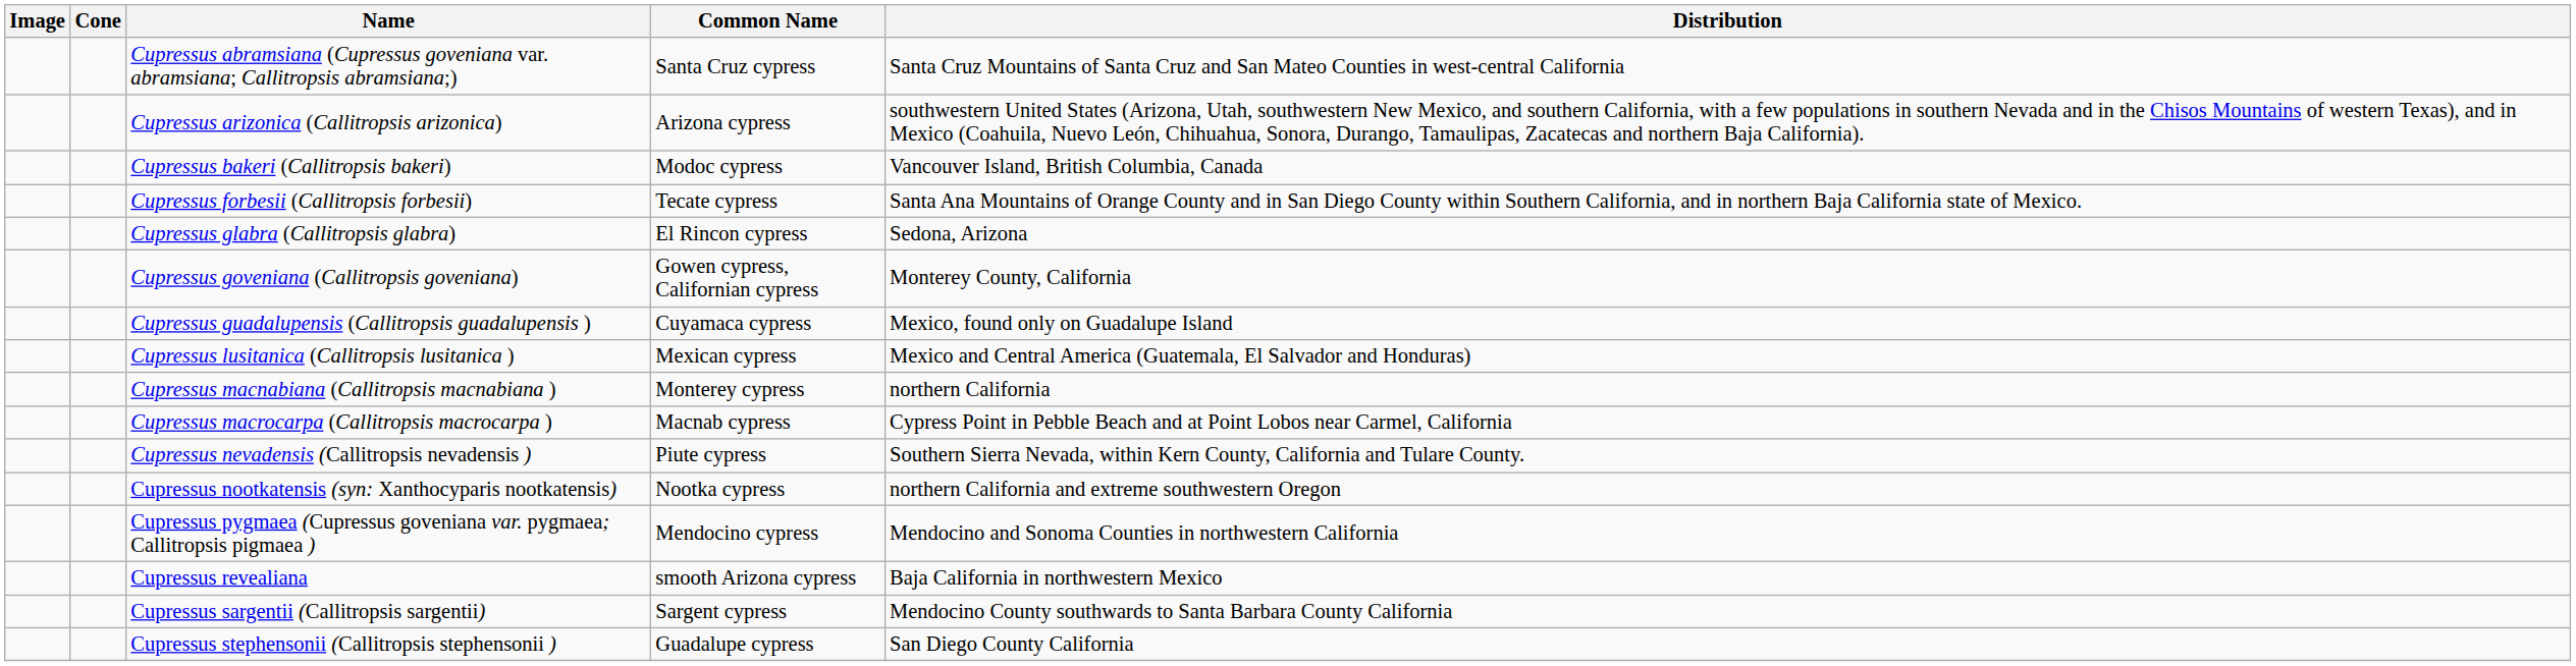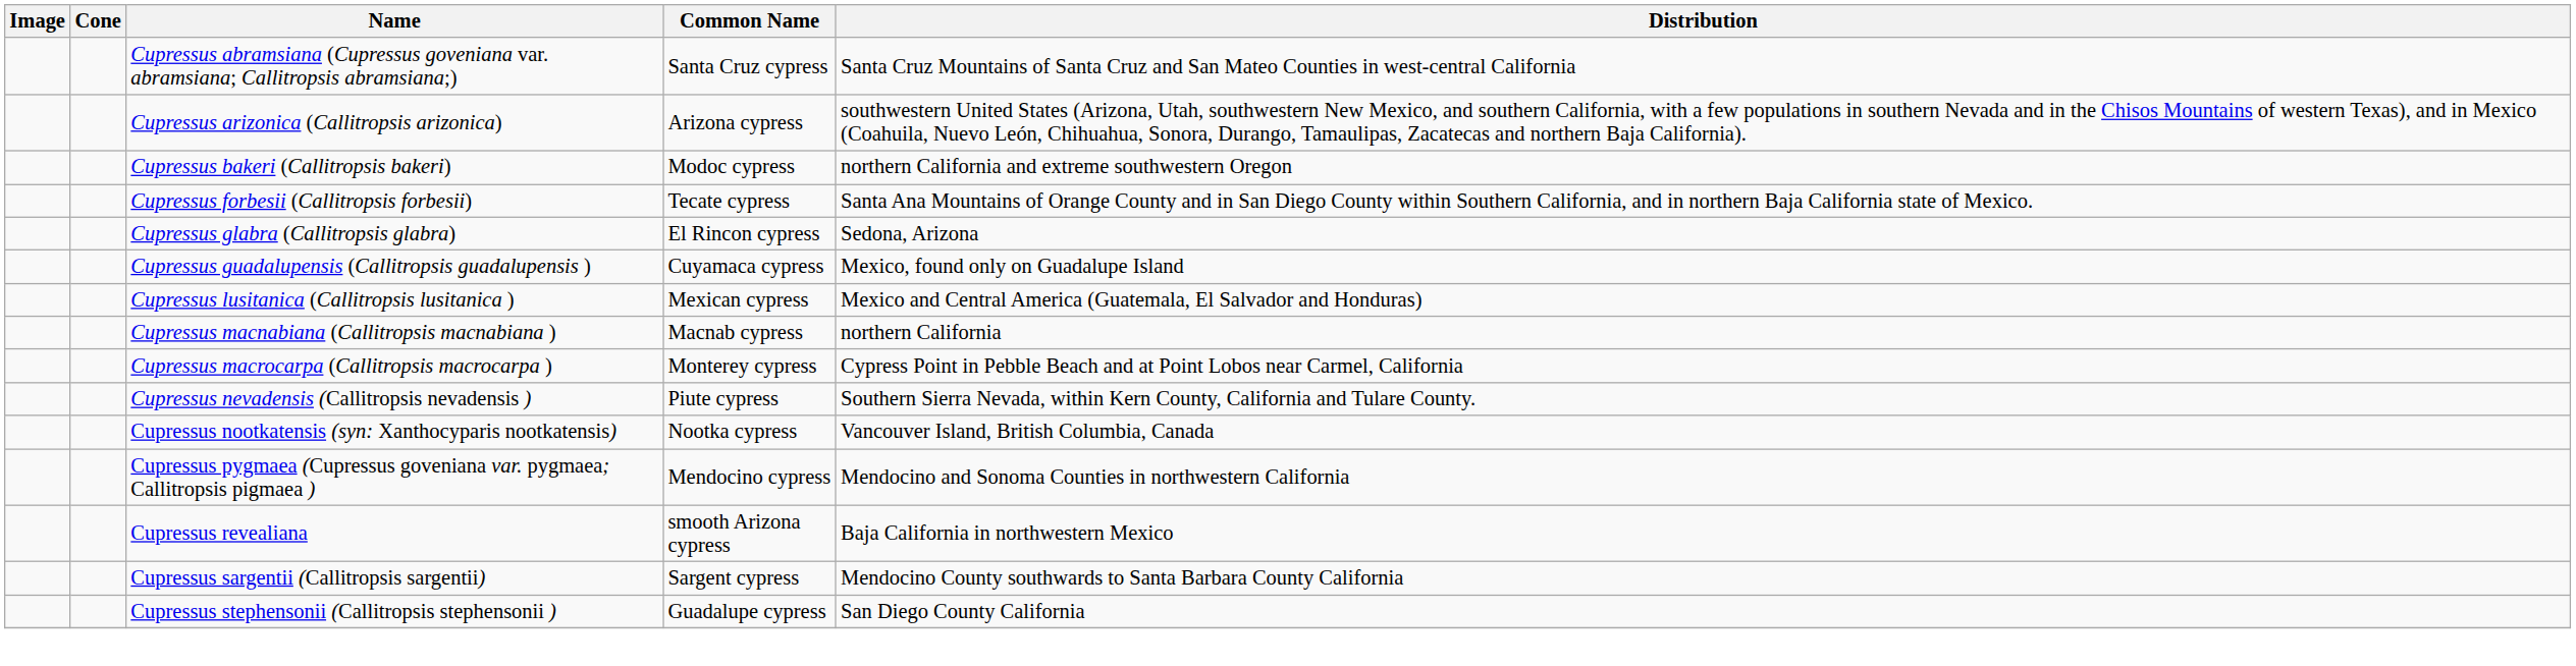 <table class="wikitable">
 <tr>
 <th>Image</th>
 <th>Cone</th>
 <th>Name</th>
 <th>Common Name</th>
 <th>Distribution</th>
 </tr>
 <tr>
 <td></td>
 <td></td>
 <td><em><a href='#'>Cupressus abramsiana</a></em> (<em>Cupressus goveniana</em> var. <em>abramsiana</em>; <em>Callitropsis abramsiana</em>;)</td>
 <td>Santa Cruz cypress</td>
 <td>Santa Cruz Mountains of Santa Cruz and San Mateo Counties in west-central California</td>
 </tr>
 <tr>
 <td></td>
 <td></td>
 <td><em><a href='#'>Cupressus arizonica</a></em> (<em>Callitropsis arizonica</em>)</td>
 <td>Arizona cypress</td>
 <td>southwestern United States (Arizona, Utah, southwestern New Mexico, and southern California, with a few populations in southern Nevada and in the <a href='#'>Chisos Mountains</a> of western Texas), and in Mexico (Coahuila, Nuevo León, Chihuahua, Sonora, Durango, Tamaulipas, Zacatecas and northern Baja California).</td>
 </tr>
 <tr>
 <td></td>
 <td></td>
 <td><em><a href='#'>Cupressus bakeri</a></em> (<em>Callitropsis bakeri</em>)</td>
 <td>Modoc cypress</td>
-<td>Vancouver Island, British Columbia, Canada</td>
+<td>northern California and extreme southwestern Oregon</td>
 </tr>
 <tr>
 <td></td>
 <td></td>
 <td><em><a href='#'>Cupressus forbesii</a></em> (<em>Callitropsis forbesii</em>)</td>
 <td>Tecate cypress</td>
 <td>Santa Ana Mountains of Orange County and in San Diego County within Southern California, and in northern Baja California state of Mexico.</td>
 </tr>
 <tr>
 <td></td>
 <td></td>
 <td><em><a href='#'>Cupressus glabra</a></em> (<em>Callitropsis glabra</em>)</td>
 <td>El Rincon cypress</td>
 <td>Sedona, Arizona</td>
-</tr>
-<tr>
-<td></td>
-<td></td>
-<td><em><a href='#'>Cupressus goveniana</a></em> (<em>Callitropsis goveniana</em>)</td>
-<td>Gowen cypress, Californian cypress</td>
-<td>Monterey County, California</td>
 </tr>
 <tr>
 <td></td>
 <td></td>
 <td><em><a href='#'>Cupressus guadalupensis</a></em> (<em>Callitropsis guadalupensis</em> )</td>
 <td>Cuyamaca cypress</td>
 <td>Mexico, found only on Guadalupe Island</td>
 </tr>
 <tr>
 <td></td>
 <td></td>
 <td><em><a href='#'>Cupressus lusitanica</a></em> (<em>Callitropsis lusitanica</em> )</td>
 <td>Mexican cypress</td>
 <td>Mexico and Central America (Guatemala, El Salvador and Honduras)</td>
 </tr>
 <tr>
 <td></td>
 <td></td>
 <td><em><a href='#'>Cupressus macnabiana</a></em> (<em>Callitropsis macnabiana</em> )</td>
-<td>Monterey cypress</td>
+<td>Macnab cypress</td>
 <td>northern California</td>
 </tr>
 <tr>
 <td></td>
 <td></td>
 <td><em><a href='#'>Cupressus macrocarpa</a></em> (<em>Callitropsis macrocarpa</em> )</td>
-<td>Macnab cypress</td>
+<td>Monterey cypress</td>
 <td>Cypress Point in Pebble Beach and at Point Lobos near Carmel, California</td>
 </tr>
 <tr>
 <td></td>
 <td></td>
 <td><em><a href='#'>Cupressus nevadensis</a> (</em>Callitropsis nevadensis<em> )</td>
 <td>Piute cypress</td>
 <td>Southern Sierra Nevada, within Kern County, California and Tulare County.</td>
 </tr>
 <tr>
 <td></td>
 <td></td>
 <td></em><a href='#'>Cupressus nootkatensis</a><em> (syn: </em>Xanthocyparis nootkatensis<em>)</td>
 <td>Nootka cypress</td>
-<td>northern California and extreme southwestern Oregon</td>
+<td>Vancouver Island, British Columbia, Canada</td>
 </tr>
 <tr>
 <td></td>
 <td></td>
 <td></em><a href='#'>Cupressus pygmaea</a><em> (</em>Cupressus goveniana<em> var. </em>pygmaea<em>; </em>Callitropsis pigmaea<em> )</td>
 <td>Mendocino cypress</td>
 <td>Mendocino and Sonoma Counties in northwestern California</td>
 </tr>
 <tr>
 <td></td>
 <td></td>
 <td></em><a href='#'>Cupressus revealiana</a><em></td>
 <td>smooth Arizona cypress</td>
 <td>Baja California in northwestern Mexico</td>
 </tr>
 <tr>
 <td></td>
 <td></td>
 <td></em><a href='#'>Cupressus sargentii</a><em> (</em>Callitropsis sargentii<em>)</td>
 <td>Sargent cypress</td>
 <td>Mendocino County southwards to Santa Barbara County California</td>
 </tr>
 <tr>
 <td></td>
 <td></td>
 <td></em><a href='#'>Cupressus stephensonii</a><em> (</em>Callitropsis stephensonii<em> )</td>
 <td>Guadalupe cypress</td>
 <td>San Diego County California</td>
 </tr>
 <tr>
 </tr>
 </table>
